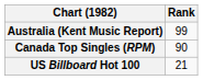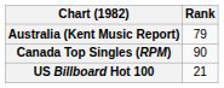 <table class="wikitable sortable plainrowheaders" style="text-align:center">
 <tr>
 <th scope="col">Chart (1982)</th>
 <th scope="col">Rank</th>
 </tr>
 <tr>
 <th scope="row">Australia (Kent Music Report) <br></th>
-<td>99</td>
+<td>79</td>
 </tr>
 <tr>
 <th scope="row">Canada Top Singles (<em>RPM</em>)</th>
 <td>90</td>
 </tr>
 <tr>
 <th scope="row">US <em>Billboard</em> Hot 100</th>
 <td>21</td>
 </tr>
 </table>
